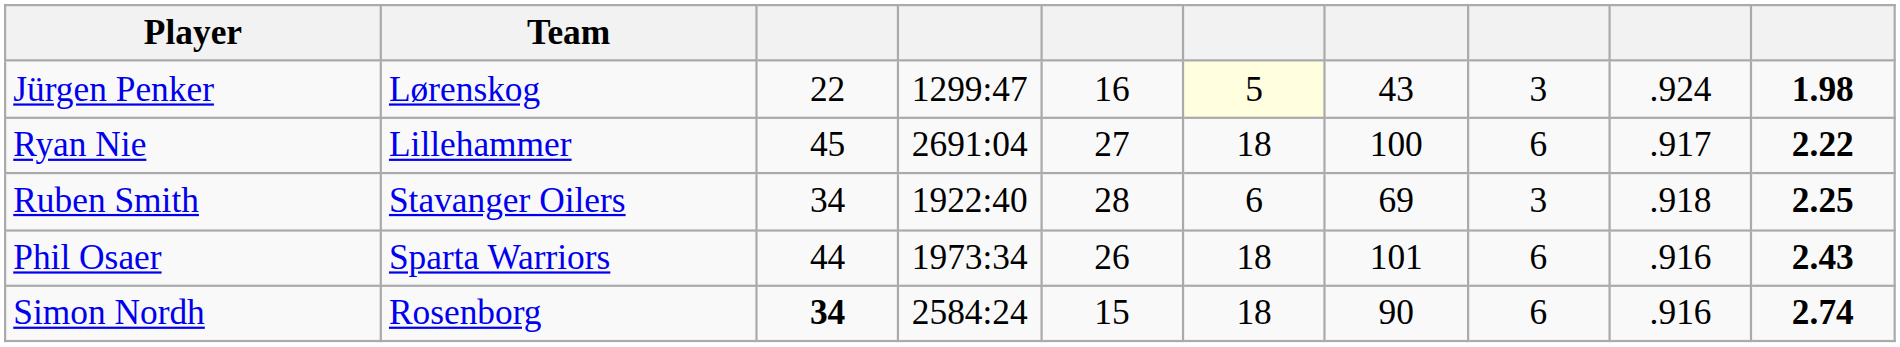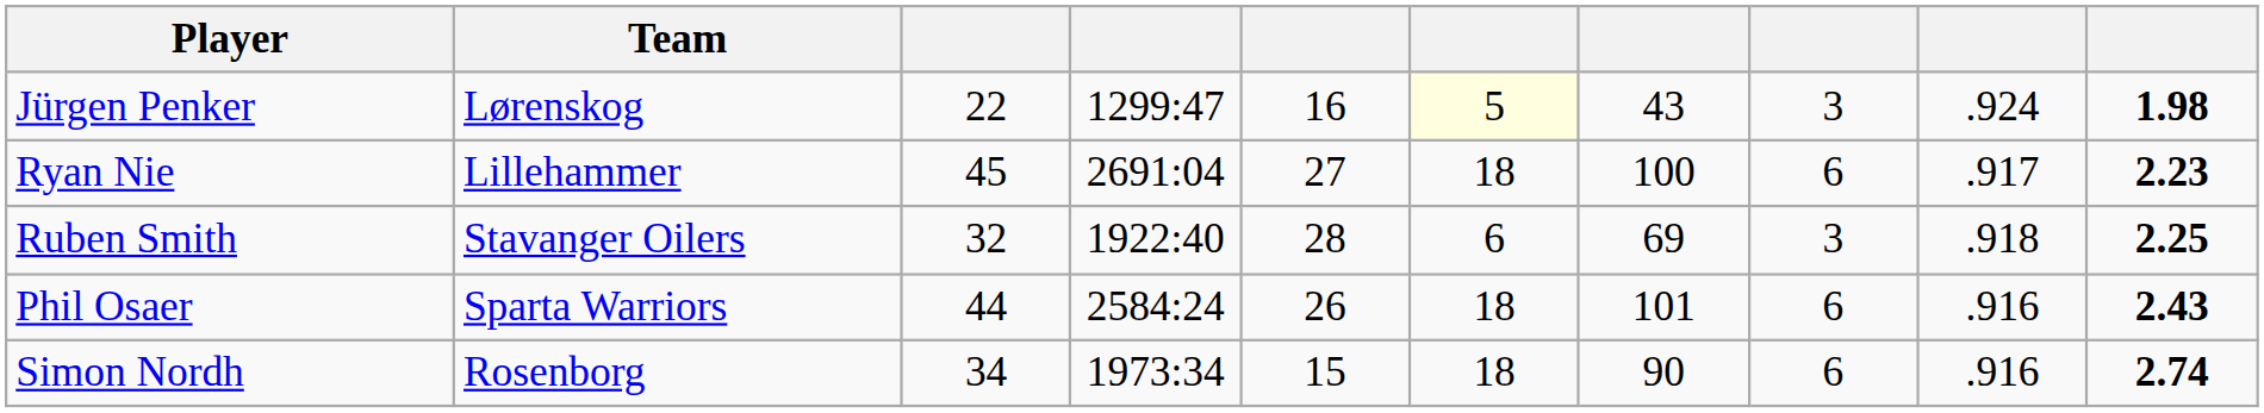 <table class="wikitable sortable" style="text-align:center">
 <tr>
 <th bgcolor="#DDDDFF" width="18.5%">Player</th>
 <th bgcolor="#DDDDFF" width="18.5%">Team</th>
 <th bgcolor="#DDDDFF" width="7%"></th>
 <th bgcolor="#DDDDFF" width="7%"></th>
 <th bgcolor="#DDDDFF" width="7%"></th>
 <th bgcolor="#DDDDFF" width="7%"></th>
 <th bgcolor="#DDDDFF" width="7%"></th>
 <th bgcolor="#DDDDFF" width="7%"></th>
 <th bgcolor="#DDDDFF" width="7%"></th>
 <th bgcolor="#DDDDFF" width="7%"></th>
 </tr>
 <tr>
 <td align=left> <a href='#'>Jürgen Penker</a></td>
 <td align=left><a href='#'>Lørenskog</a></td>
 <td>22</td>
 <td>1299:47</td>
 <td>16</td>
 <td style="background: lightyellow;">5</td>
 <td>43</td>
 <td>3</td>
 <td>.924</td>
 <td><strong>1.98</strong></td>
 </tr>
 <tr>
 <td align=left> <a href='#'>Ryan Nie</a></td>
 <td align=left><a href='#'>Lillehammer</a></td>
 <td>45</td>
 <td>2691:04</td>
 <td>27</td>
 <td>18</td>
 <td>100</td>
 <td>6</td>
 <td>.917</td>
-<td><strong>2.22</strong></td>
+<td><strong>2.23</strong></td>
 </tr>
 <tr>
 <td align=left> <a href='#'>Ruben Smith</a></td>
 <td align=left><a href='#'>Stavanger Oilers</a></td>
-<td>34</td>
+<td>32</td>
 <td>1922:40</td>
 <td>28</td>
 <td>6</td>
 <td>69</td>
 <td>3</td>
 <td>.918</td>
 <td><strong>2.25</strong></td>
 </tr>
 <tr>
 <td align=left> <a href='#'>Phil Osaer</a></td>
 <td align=left><a href='#'>Sparta Warriors</a></td>
 <td>44</td>
-<td>1973:34</td>
+<td>2584:24</td>
 <td>26</td>
 <td>18</td>
 <td>101</td>
 <td>6</td>
 <td>.916</td>
 <td><strong>2.43</strong></td>
 </tr>
 <tr>
 <td align=left> <a href='#'>Simon Nordh</a></td>
 <td align=left><a href='#'>Rosenborg</a></td>
-<td><strong>34</strong></td>
-<td>2584:24</td>
+<td>34</td>
+<td>1973:34</td>
 <td>15</td>
 <td>18</td>
 <td>90</td>
 <td>6</td>
 <td>.916</td>
 <td><strong>2.74</strong></td>
 </tr>
 </table>
